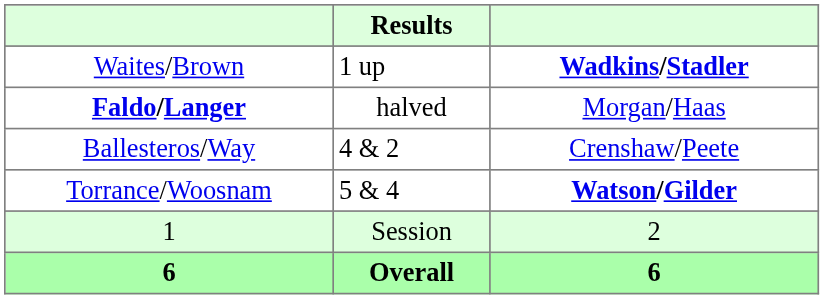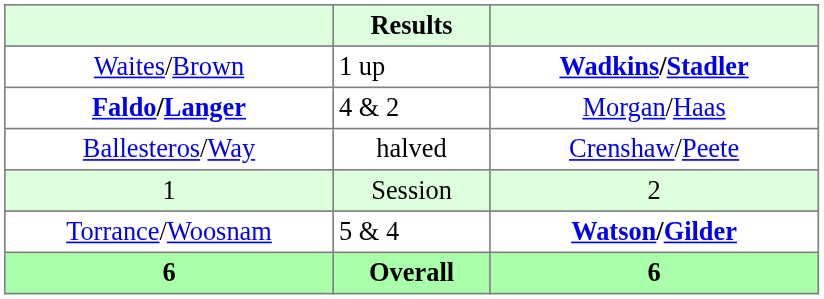 <table border="1" cellpadding="3" style="border-collapse:collapse; text-align:center;">
 <tr style="background:#dfd;">
 <th style="width:12em;"></th>
 <th style="width:5.5em;">Results</th>
 <th style="width:12em;"></th>
 </tr>
 <tr>
 <td><a href='#'>Waites</a>/<a href='#'>Brown</a></td>
 <td align=left> 1 up</td>
 <td><strong><a href='#'>Wadkins</a>/<a href='#'>Stadler</a></strong></td>
 </tr>
 <tr>
 <td><strong><a href='#'>Faldo</a>/<a href='#'>Langer</a></strong></td>
-<td>halved</td>
+<td align=left> 4 & 2</td>
 <td><a href='#'>Morgan</a>/<a href='#'>Haas</a></td>
 </tr>
 <tr>
 <td><a href='#'>Ballesteros</a>/<a href='#'>Way</a></td>
-<td align=left> 4 & 2</td>
+<td>halved</td>
 <td><a href='#'>Crenshaw</a>/<a href='#'>Peete</a></td>
+</tr>
+<tr style="background:#dfd;">
+<td>1</td>
+<td>Session</td>
+<td>2</td>
 </tr>
 <tr>
 <td><a href='#'>Torrance</a>/<a href='#'>Woosnam</a></td>
 <td align=left> 5 & 4</td>
 <td><strong><a href='#'>Watson</a>/<a href='#'>Gilder</a></strong></td>
-</tr>
-<tr style="background:#dfd;">
-<td>1</td>
-<td>Session</td>
-<td>2</td>
 </tr>
 <tr style="background:#afa;">
 <th>6</th>
 <th>Overall</th>
 <th>6</th>
 </tr>
 </table>
